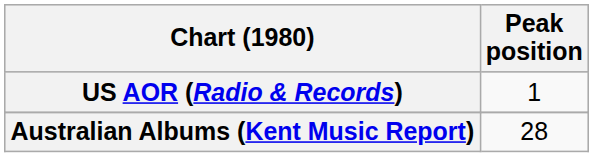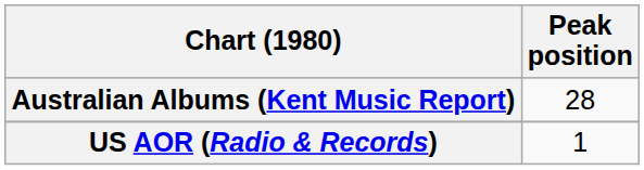 <table class="wikitable sortable plainrowheaders" style="text-align:center">
 <tr>
 <th scope="col">Chart (1980)</th>
 <th scope="col">Peak<br>position</th>
 </tr>
 <tr>
-<th scope="row">US <a href='#'>AOR</a> (<em><a href='#'>Radio & Records</a></em>)</th>
-<td>1</td>
+<th scope="row">Australian Albums (<a href='#'>Kent Music Report</a>)</th>
+<td>28</td>
 </tr>
 <tr>
 </tr>
 <tr>
 </tr>
 <tr>
 </tr>
 <tr>
 </tr>
 <tr>
 </tr>
 <tr>
-<th scope="row">Australian Albums (<a href='#'>Kent Music Report</a>)</th>
-<td>28</td>
+<th scope="row">US <a href='#'>AOR</a> (<em><a href='#'>Radio & Records</a></em>)</th>
+<td>1</td>
 </tr>
 </table>
